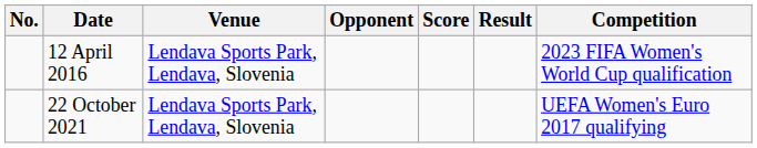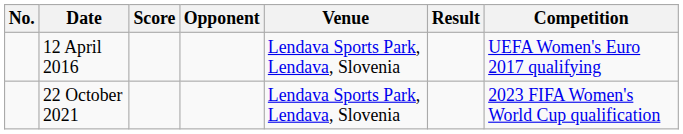 <table class="wikitable sortable">
 <tr>
 <th>No.</th>
 <th>Date</th>
+<th>Score</th>
+<th>Opponent</th>
 <th>Venue</th>
-<th>Opponent</th>
-<th>Score</th>
 <th>Result</th>
 <th>Competition</th>
 </tr>
 <tr>
 <td></td>
 <td>12 April 2016</td>
+<td></td>
+<td></td>
 <td><a href='#'>Lendava Sports Park</a>, <a href='#'>Lendava</a>, Slovenia</td>
 <td></td>
-<td></td>
-<td></td>
-<td><a href='#'>2023 FIFA Women's World Cup qualification</a></td>
+<td><a href='#'>UEFA Women's Euro 2017 qualifying</a></td>
 </tr>
 <tr>
 <td></td>
 <td>22 October 2021</td>
+<td></td>
+<td></td>
 <td><a href='#'>Lendava Sports Park</a>, <a href='#'>Lendava</a>, Slovenia</td>
 <td></td>
-<td></td>
-<td></td>
-<td><a href='#'>UEFA Women's Euro 2017 qualifying</a></td>
+<td><a href='#'>2023 FIFA Women's World Cup qualification</a></td>
 </tr>
 </table>
